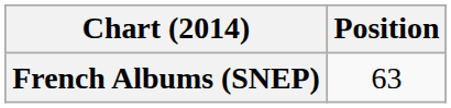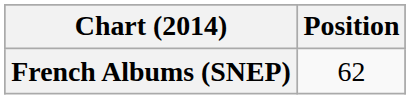 <table class="wikitable plainrowheaders" style="text-align:center">
 <tr>
 <th scope="col">Chart (2014)</th>
 <th scope="col">Position</th>
 </tr>
 <tr>
 <th scope="row">French Albums (SNEP)</th>
-<td>63</td>
+<td>62</td>
 </tr>
 </table>
